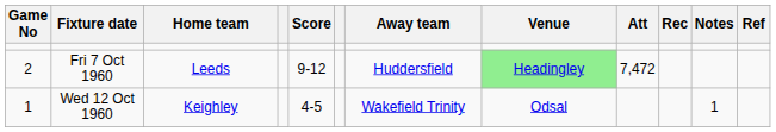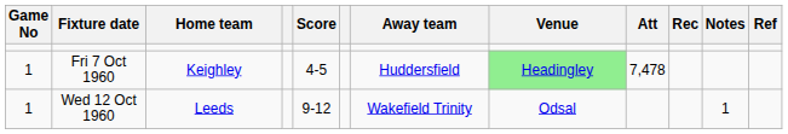 <table class="wikitable" style="text-align:center;">
 <tr>
 <th width=20 abbr="No">Game No</th>
 <th width=100 abbr="Date">Fixture date</th>
 <th width=150 abbr="Home team">Home team</th>
 <th width=5 abbr="space"></th>
 <th width=20 abbr="Score">Score</th>
 <th width=5 abbr="space"></th>
 <th width=150 abbr="Away team">Away team</th>
 <th width=150 abbr="Venue">Venue</th>
 <th width=30 abbr="Att">Att</th>
 <th width=30 abbr="Rec">Rec</th>
 <th width=20 abbr="Notes">Notes</th>
 <th width=30 abbr="Ref">Ref</th>
 </tr>
 <tr>
 <td></td>
 <td></td>
 <td></td>
 <td></td>
 <td></td>
 <td></td>
 <td></td>
 <td></td>
 <td></td>
 <td></td>
 <td></td>
 </tr>
 <tr>
-<td>2</td>
+<td>1</td>
 <td>Fri 7 Oct 1960</td>
-<td><a href='#'>Leeds</a></td>
+<td><a href='#'>Keighley</a></td>
 <td></td>
-<td>9-12</td>
+<td>4-5</td>
 <td></td>
 <td><a href='#'>Huddersfield</a></td>
 <td style="background: lightgreen;"><a href='#'>Headingley</a></td>
-<td>7,472</td>
+<td>7,478</td>
 <td></td>
 <td></td>
 <td></td>
 </tr>
 <tr>
 <td>1</td>
 <td>Wed 12 Oct 1960</td>
-<td><a href='#'>Keighley</a></td>
+<td><a href='#'>Leeds</a></td>
 <td></td>
-<td>4-5</td>
+<td>9-12</td>
 <td></td>
 <td><a href='#'>Wakefield Trinity</a></td>
 <td><a href='#'>Odsal</a></td>
 <td></td>
 <td></td>
 <td>1</td>
 <td></td>
 </tr>
 </table>
